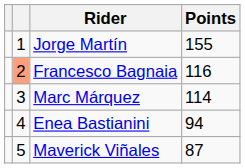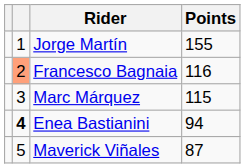 <table class="wikitable" style="font-size: 95%;">
 <tr>
 <th></th>
 <th></th>
 <th>Rider</th>
 <th>Points</th>
 </tr>
 <tr>
 <td></td>
 <td align=center>1</td>
 <td> <a href='#'>Jorge Martín</a></td>
 <td align=left>155</td>
 </tr>
 <tr>
 <td></td>
 <td align=center style="background: lightsalmon;">2</td>
 <td> <a href='#'>Francesco Bagnaia</a></td>
 <td align=left>116</td>
 </tr>
 <tr>
 <td></td>
 <td align=center>3</td>
 <td> <a href='#'>Marc Márquez</a></td>
-<td align=left>114</td>
+<td align=left>115</td>
 </tr>
 <tr>
 <td></td>
-<td align=center>4</td>
+<td align=center><strong>4</strong></td>
 <td> <a href='#'>Enea Bastianini</a></td>
 <td align=left>94</td>
 </tr>
 <tr>
 <td></td>
 <td align=center>5</td>
 <td> <a href='#'>Maverick Viñales</a></td>
 <td align=left>87</td>
 </tr>
 </table>
